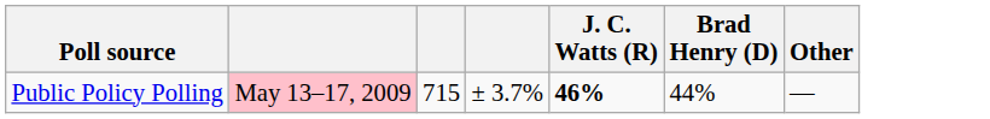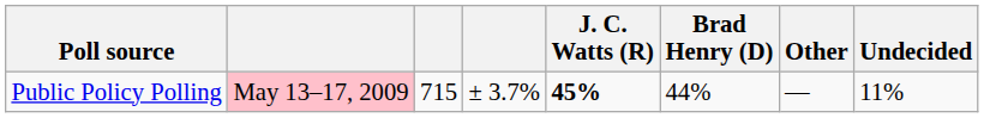 <table class="wikitable">
 <tr valign= bottom>
 <th>Poll source</th>
 <th></th>
 <th></th>
 <th></th>
 <th>J. C.<br>Watts (R)</th>
 <th>Brad<br>Henry (D)</th>
 <th>Other</th>
+<th>Undecided</th>
 </tr>
 <tr>
 <td><a href='#'>Public Policy Polling</a></td>
 <td style="background: pink;">May 13–17, 2009</td>
 <td>715</td>
 <td>± 3.7%</td>
-<td><strong>46%</strong></td>
+<td><strong>45%</strong></td>
 <td>44%</td>
 <td>—</td>
+<td>11%</td>
 </tr>
 </table>
